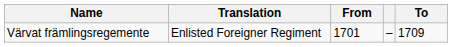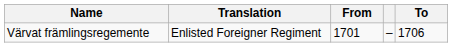 <table class="wikitable" width="600px">
 <tr>
 <th width="37.5%">Name</th>
 <th width="37.5%">Translation</th>
 <th width="12%">From</th>
 <th width="1%"></th>
 <th width="12%">To</th>
 </tr>
 <tr>
 <td>Värvat främlingsregemente</td>
 <td>Enlisted Foreigner Regiment</td>
 <td>1701</td>
 <td>–</td>
-<td>1709</td>
+<td>1706</td>
 </tr>
 </table>
